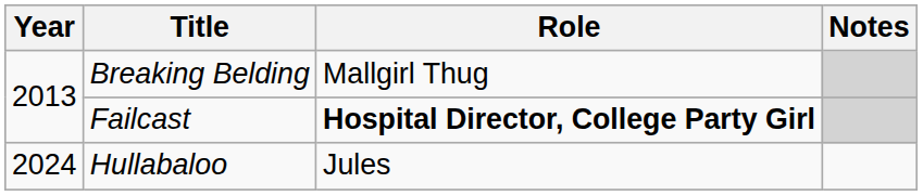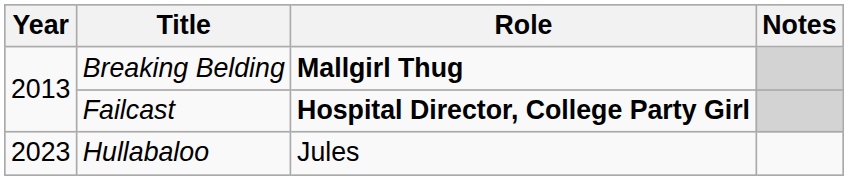 <table class="wikitable plainrowheaders">
 <tr>
 <th scope="col">Year</th>
 <th scope="col">Title</th>
 <th scope="col">Role</th>
 <th scope="col">Notes</th>
 </tr>
 <tr>
 <td rowspan="2" scope="row">2013</td>
 <td><em>Breaking Belding</em></td>
-<td>Mallgirl Thug</td>
+<td><strong>Mallgirl Thug</strong></td>
 <td style="background-color:#D3D3D3;"></td>
 </tr>
 <tr>
 <td><em>Failcast</em></td>
 <td><strong>Hospital Director, College Party Girl</strong></td>
 <td style="background-color:#D3D3D3;"></td>
 </tr>
 <tr>
-<td>2024</td>
+<td>2023</td>
 <td><em>Hullabaloo</em></td>
 <td>Jules</td>
 <td></td>
 </tr>
 </table>
